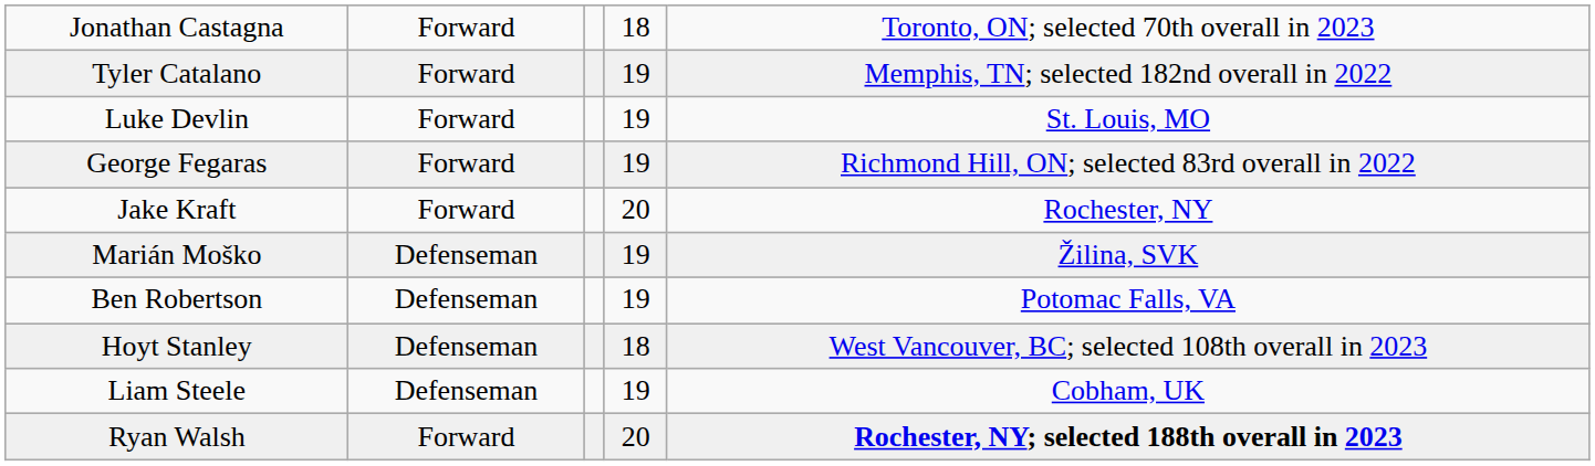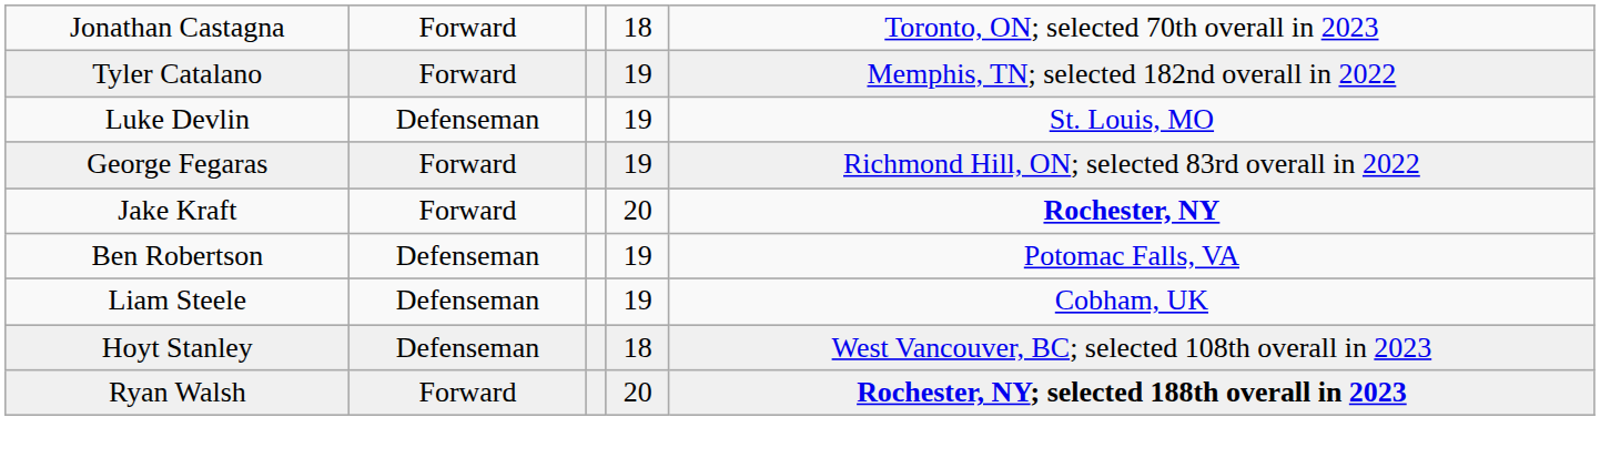 <table class="wikitable" width="70%">
 <tr align="center" bgcolor="">
 <td>Jonathan Castagna</td>
 <td>Forward</td>
 <td></td>
 <td>18</td>
 <td><a href='#'>Toronto, ON</a>; selected 70th overall in <a href='#'>2023</a></td>
 </tr>
 <tr align="center" bgcolor="f0f0f0">
 <td>Tyler Catalano</td>
 <td>Forward</td>
 <td></td>
 <td>19</td>
 <td><a href='#'>Memphis, TN</a>; selected 182nd overall in <a href='#'>2022</a></td>
 </tr>
 <tr align="center" bgcolor="">
 <td>Luke Devlin</td>
-<td>Forward</td>
+<td>Defenseman</td>
 <td></td>
 <td>19</td>
 <td><a href='#'>St. Louis, MO</a></td>
 </tr>
 <tr align="center" bgcolor="f0f0f0">
 <td>George Fegaras</td>
 <td>Forward</td>
 <td></td>
 <td>19</td>
 <td><a href='#'>Richmond Hill, ON</a>; selected 83rd overall in <a href='#'>2022</a></td>
 </tr>
 <tr align="center" bgcolor="">
 <td>Jake Kraft</td>
 <td>Forward</td>
 <td></td>
 <td>20</td>
-<td><a href='#'>Rochester, NY</a></td>
-</tr>
-<tr align="center" bgcolor="f0f0f0">
-<td>Marián Moško</td>
-<td>Defenseman</td>
-<td></td>
-<td>19</td>
-<td><a href='#'>Žilina, SVK</a></td>
+<td><strong><a href='#'>Rochester, NY</a></strong></td>
 </tr>
 <tr align="center" bgcolor="">
 <td>Ben Robertson</td>
 <td>Defenseman</td>
 <td></td>
 <td>19</td>
 <td><a href='#'>Potomac Falls, VA</a></td>
-</tr>
-<tr align="center" bgcolor="f0f0f0">
-<td>Hoyt Stanley</td>
-<td>Defenseman</td>
-<td></td>
-<td>18</td>
-<td><a href='#'>West Vancouver, BC</a>; selected 108th overall in <a href='#'>2023</a></td>
 </tr>
 <tr align="center" bgcolor="">
 <td>Liam Steele</td>
 <td>Defenseman</td>
 <td></td>
 <td>19</td>
 <td><a href='#'>Cobham, UK</a></td>
 </tr>
 <tr align="center" bgcolor="f0f0f0">
+<td>Hoyt Stanley</td>
+<td>Defenseman</td>
+<td></td>
+<td>18</td>
+<td><a href='#'>West Vancouver, BC</a>; selected 108th overall in <a href='#'>2023</a></td>
+</tr>
+<tr align="center" bgcolor="f0f0f0">
 <td>Ryan Walsh</td>
 <td>Forward</td>
 <td></td>
 <td>20</td>
 <td><strong><a href='#'>Rochester, NY</a>; selected 188th overall in <a href='#'>2023</a></strong></td>
 </tr>
 </table>
